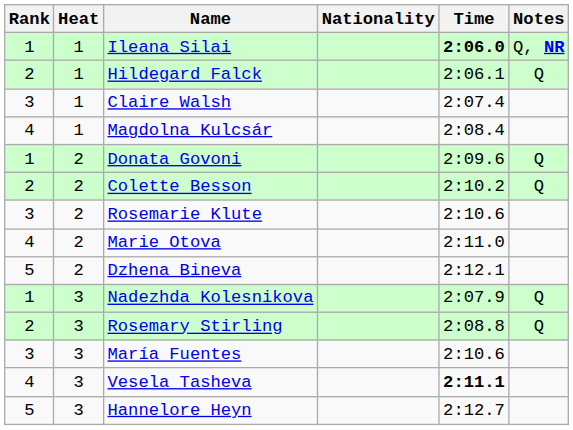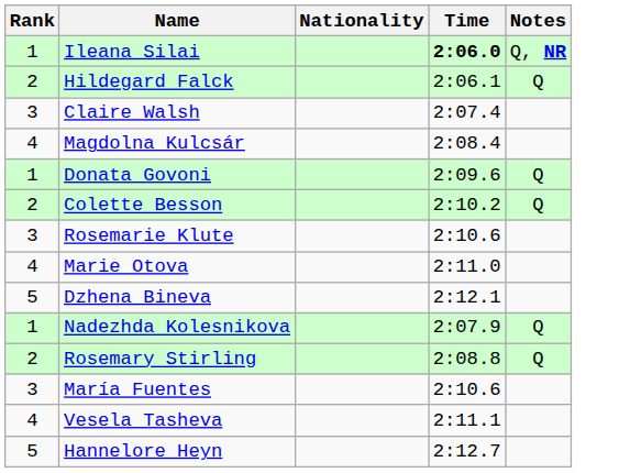 <table class="wikitable sortable" style="text-align:center">
 <tr>
 <th>Rank</th>
-<th>Heat</th>
 <th>Name</th>
 <th>Nationality</th>
 <th>Time</th>
 <th>Notes</th>
 </tr>
 <tr bgcolor=ccffcc>
-<td>1</td>
 <td>1</td>
 <td align="left"><a href='#'>Ileana Silai</a></td>
 <td align=left></td>
 <td><strong>2:06.0</strong></td>
 <td>Q, <strong><a href='#'>NR</a></strong></td>
 </tr>
 <tr bgcolor=ccffcc>
 <td>2</td>
-<td>1</td>
 <td align="left"><a href='#'>Hildegard Falck</a></td>
 <td align=left></td>
 <td>2:06.1</td>
 <td>Q</td>
 </tr>
 <tr>
 <td>3</td>
-<td>1</td>
 <td align="left"><a href='#'>Claire Walsh</a></td>
 <td align=left></td>
 <td>2:07.4</td>
 <td></td>
 </tr>
 <tr>
 <td>4</td>
-<td>1</td>
 <td align="left"><a href='#'>Magdolna Kulcsár</a></td>
 <td align=left></td>
 <td>2:08.4</td>
 <td></td>
 </tr>
 <tr bgcolor=ccffcc>
 <td>1</td>
-<td>2</td>
 <td align="left"><a href='#'>Donata Govoni</a></td>
 <td align=left></td>
 <td>2:09.6</td>
 <td>Q</td>
 </tr>
 <tr bgcolor=ccffcc>
-<td>2</td>
 <td>2</td>
 <td align="left"><a href='#'>Colette Besson</a></td>
 <td align=left></td>
 <td>2:10.2</td>
 <td>Q</td>
 </tr>
 <tr>
 <td>3</td>
-<td>2</td>
 <td align="left"><a href='#'>Rosemarie Klute</a></td>
 <td align=left></td>
 <td>2:10.6</td>
 <td></td>
 </tr>
 <tr>
 <td>4</td>
-<td>2</td>
 <td align="left"><a href='#'>Marie Otova</a></td>
 <td align=left></td>
 <td>2:11.0</td>
 <td></td>
 </tr>
 <tr>
 <td>5</td>
-<td>2</td>
 <td align="left"><a href='#'>Dzhena Bineva</a></td>
 <td align=left></td>
 <td>2:12.1</td>
 <td></td>
 </tr>
 <tr bgcolor=ccffcc>
 <td>1</td>
-<td>3</td>
 <td align="left"><a href='#'>Nadezhda Kolesnikova</a></td>
 <td align=left></td>
 <td>2:07.9</td>
 <td>Q</td>
 </tr>
 <tr bgcolor=ccffcc>
 <td>2</td>
-<td>3</td>
 <td align="left"><a href='#'>Rosemary Stirling</a></td>
 <td align=left></td>
 <td>2:08.8</td>
 <td>Q</td>
 </tr>
 <tr>
-<td>3</td>
 <td>3</td>
 <td align="left"><a href='#'>María Fuentes</a></td>
 <td align=left></td>
 <td>2:10.6</td>
 <td></td>
 </tr>
 <tr>
 <td>4</td>
-<td>3</td>
 <td align="left"><a href='#'>Vesela Tasheva</a></td>
 <td align=left></td>
-<td><strong>2:11.1</strong></td>
+<td>2:11.1</td>
 <td></td>
 </tr>
 <tr>
 <td>5</td>
-<td>3</td>
 <td align="left"><a href='#'>Hannelore Heyn</a></td>
 <td align=left></td>
 <td>2:12.7</td>
 <td></td>
 </tr>
 </table>
